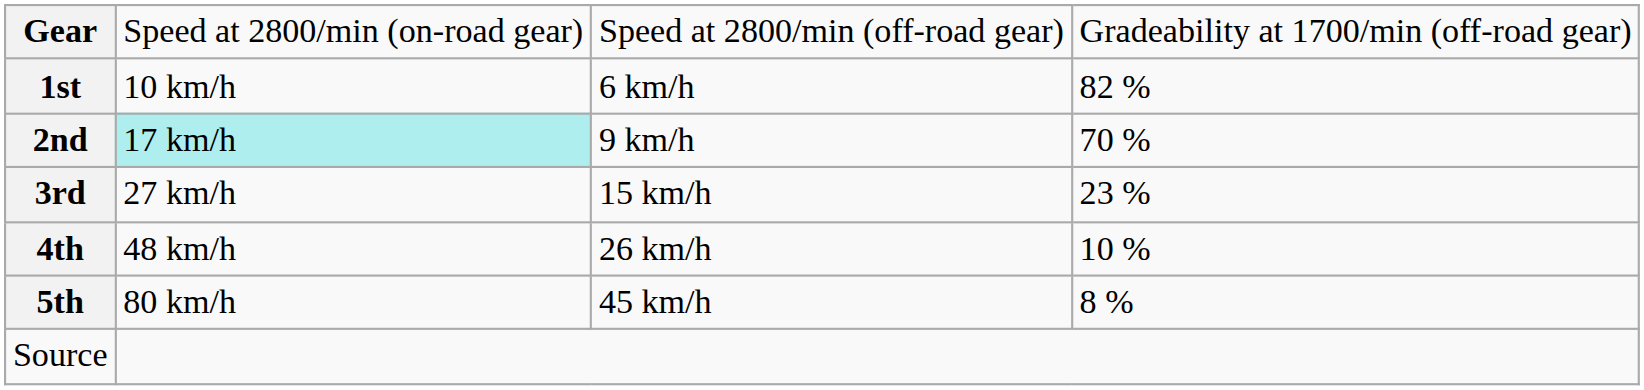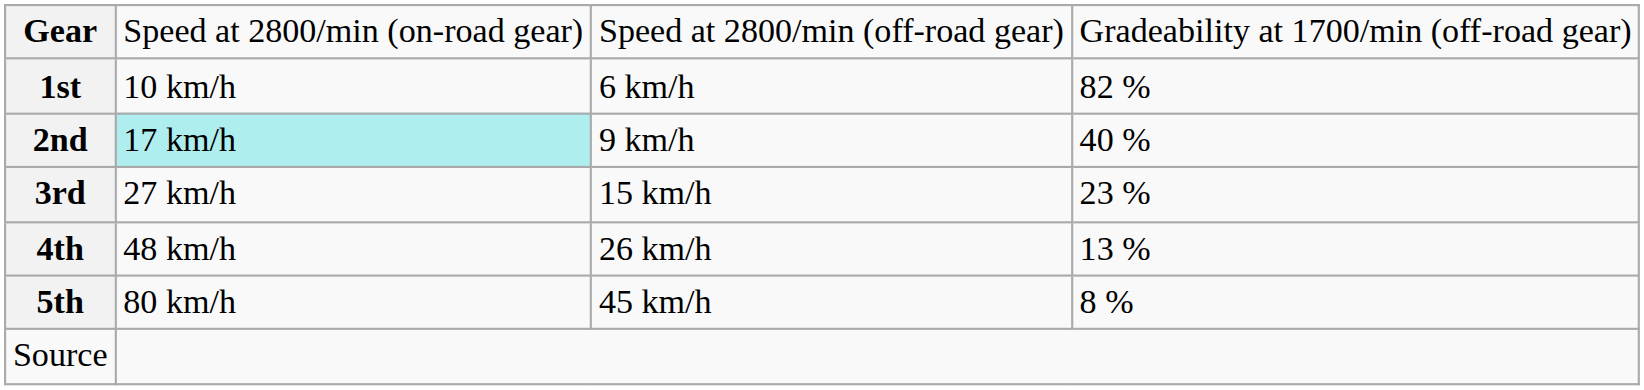 <table class="wikitable mw-collapsible mw-collapsed">
 <tr>
 <th>Gear</th>
 <td>Speed at 2800/min (on-road gear)</td>
 <td>Speed at 2800/min (off-road gear)</td>
 <td>Gradeability at 1700/min (off-road gear)</td>
 </tr>
 <tr>
 <th>1st</th>
 <td>10 km/h</td>
 <td>6 km/h</td>
 <td>82 %</td>
 </tr>
 <tr>
 <th>2nd</th>
 <td style="background: paleturquoise;">17 km/h</td>
 <td>9 km/h</td>
-<td>70 %</td>
+<td>40 %</td>
 </tr>
 <tr>
 <th>3rd</th>
 <td>27 km/h</td>
 <td>15 km/h</td>
 <td>23 %</td>
 </tr>
 <tr>
 <th>4th</th>
 <td>48 km/h</td>
 <td>26 km/h</td>
-<td>10 %</td>
+<td>13 %</td>
 </tr>
 <tr>
 <th>5th</th>
 <td>80 km/h</td>
 <td>45 km/h</td>
 <td>8 %</td>
 </tr>
 <tr>
 <td>Source</td>
 <td colspan="3"></td>
 </tr>
 </table>
